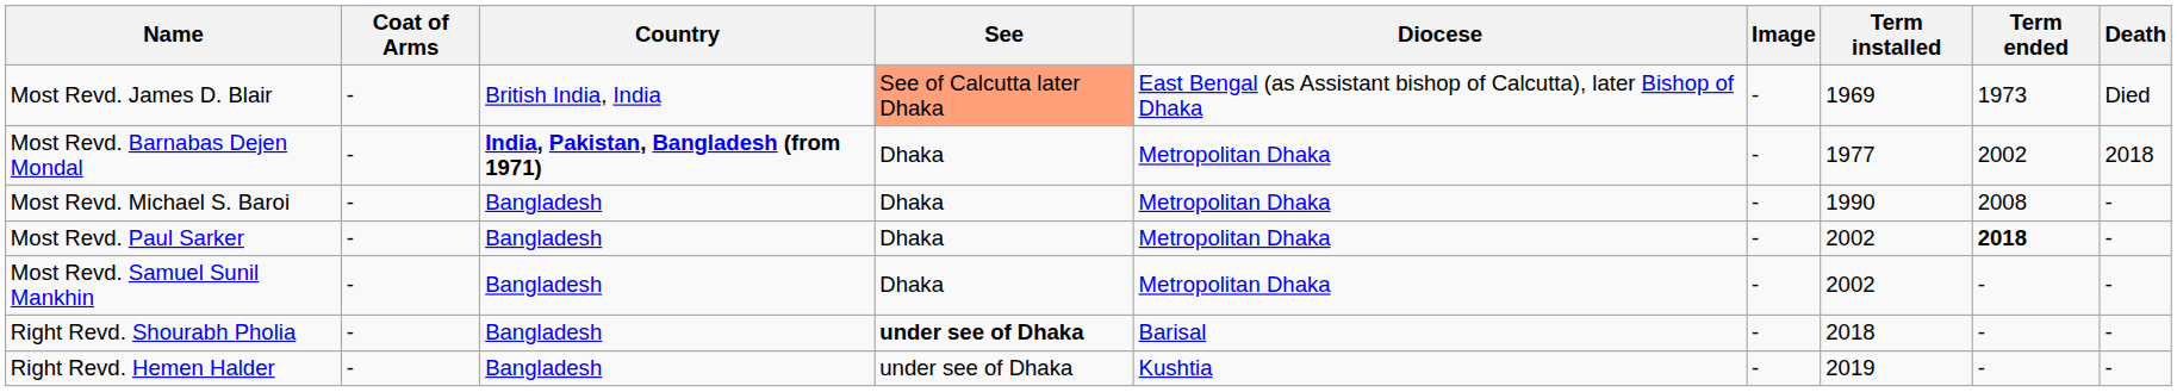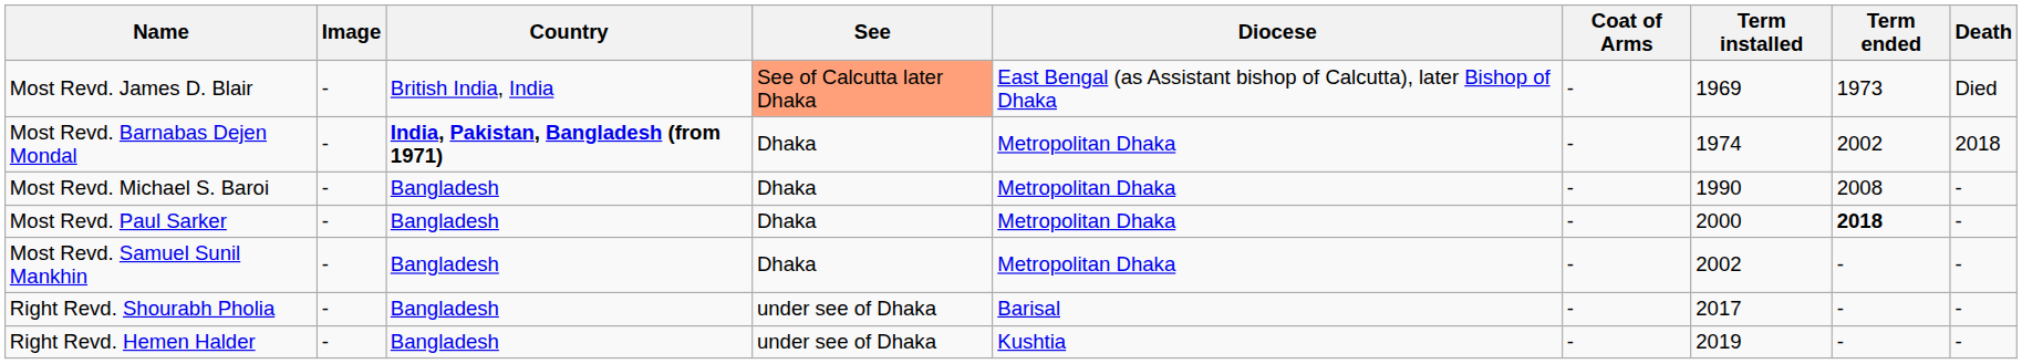 <table class="wikitable sortable">
 <tr>
 <th>Name</th>
-<th>Coat of Arms</th>
+<th>Image</th>
 <th>Country</th>
 <th>See</th>
 <th>Diocese</th>
-<th>Image</th>
+<th>Coat of Arms</th>
 <th>Term installed</th>
 <th>Term ended</th>
 <th>Death</th>
 </tr>
 <tr>
 <td>Most Revd. James D. Blair</td>
 <td>-</td>
 <td><a href='#'>British India</a>, <a href='#'>India</a></td>
 <td style="background: lightsalmon;">See of Calcutta later Dhaka</td>
 <td><a href='#'>East Bengal</a> (as Assistant bishop of Calcutta), later <a href='#'>Bishop of Dhaka</a></td>
 <td>-</td>
 <td>1969</td>
 <td>1973</td>
 <td>Died</td>
 </tr>
 <tr>
 <td>Most Revd. <a href='#'>Barnabas Dejen Mondal</a></td>
 <td>-</td>
 <td><strong><a href='#'>India</a>, <a href='#'>Pakistan</a>, <a href='#'>Bangladesh</a> (from 1971)</strong></td>
 <td>Dhaka</td>
 <td><a href='#'>Metropolitan Dhaka</a></td>
 <td>-</td>
-<td>1977</td>
+<td>1974</td>
 <td>2002</td>
 <td>2018</td>
 </tr>
 <tr>
 <td>Most Revd. Michael S. Baroi</td>
 <td>-</td>
 <td><a href='#'>Bangladesh</a></td>
 <td>Dhaka</td>
 <td><a href='#'>Metropolitan Dhaka</a></td>
 <td>-</td>
 <td>1990</td>
 <td>2008</td>
 <td>-</td>
 </tr>
 <tr>
 <td>Most Revd. <a href='#'>Paul Sarker</a></td>
 <td>-</td>
 <td><a href='#'>Bangladesh</a></td>
 <td>Dhaka</td>
 <td><a href='#'>Metropolitan Dhaka</a></td>
 <td>-</td>
-<td>2002</td>
+<td>2000</td>
 <td><strong>2018</strong></td>
 <td>-</td>
 </tr>
 <tr>
 <td>Most Revd. <a href='#'>Samuel Sunil Mankhin</a></td>
 <td>-</td>
 <td><a href='#'>Bangladesh</a></td>
 <td>Dhaka</td>
 <td><a href='#'>Metropolitan Dhaka</a></td>
 <td>-</td>
 <td>2002</td>
 <td>-</td>
 <td>-</td>
 </tr>
 <tr>
 <td>Right Revd. <a href='#'>Shourabh Pholia</a></td>
 <td>-</td>
 <td><a href='#'>Bangladesh</a></td>
-<td><strong>under see of Dhaka</strong></td>
+<td>under see of Dhaka</td>
 <td><a href='#'>Barisal</a></td>
 <td>-</td>
-<td>2018</td>
+<td>2017</td>
 <td>-</td>
 <td>-</td>
 </tr>
 <tr>
 <td>Right Revd. <a href='#'>Hemen Halder</a></td>
 <td>-</td>
 <td><a href='#'>Bangladesh</a></td>
 <td>under see of Dhaka</td>
 <td><a href='#'>Kushtia</a></td>
 <td>-</td>
 <td>2019</td>
 <td>-</td>
 <td>-</td>
 </tr>
 </table>
